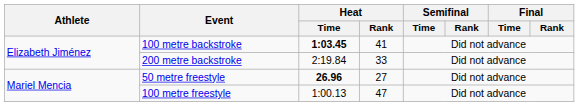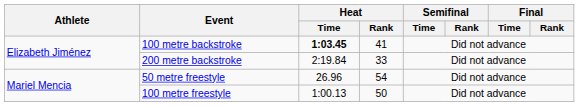 <table class="wikitable" style="text-align:center; font-size:90%; width:50%;">
 <tr>
 <th rowspan="2">Athlete</th>
 <th rowspan="2">Event</th>
 <th colspan="2">Heat</th>
 <th colspan="2">Semifinal</th>
 <th colspan="2">Final</th>
 </tr>
 <tr style="font-size:95%">
 <th>Time</th>
 <th>Rank</th>
 <th>Time</th>
 <th>Rank</th>
 <th>Time</th>
 <th>Rank</th>
 </tr>
 <tr>
 <td align=left rowspan=2><a href='#'>Elizabeth Jiménez</a></td>
 <td align=left><a href='#'>100 metre backstroke</a></td>
 <td><strong>1:03.45</strong></td>
 <td>41</td>
 <td colspan=4>Did not advance</td>
 </tr>
 <tr>
 <td align=left><a href='#'>200 metre backstroke</a></td>
 <td>2:19.84</td>
 <td>33</td>
 <td colspan=4>Did not advance</td>
 </tr>
 <tr>
 <td align=left rowspan=2><a href='#'>Mariel Mencia</a></td>
 <td align=left><a href='#'>50 metre freestyle</a></td>
-<td><strong>26.96</strong></td>
-<td>27</td>
+<td>26.96</td>
+<td>54</td>
 <td colspan=4>Did not advance</td>
 </tr>
 <tr>
 <td align=left><a href='#'>100 metre freestyle</a></td>
 <td>1:00.13</td>
-<td>47</td>
+<td>50</td>
 <td colspan=4>Did not advance</td>
 </tr>
 </table>
